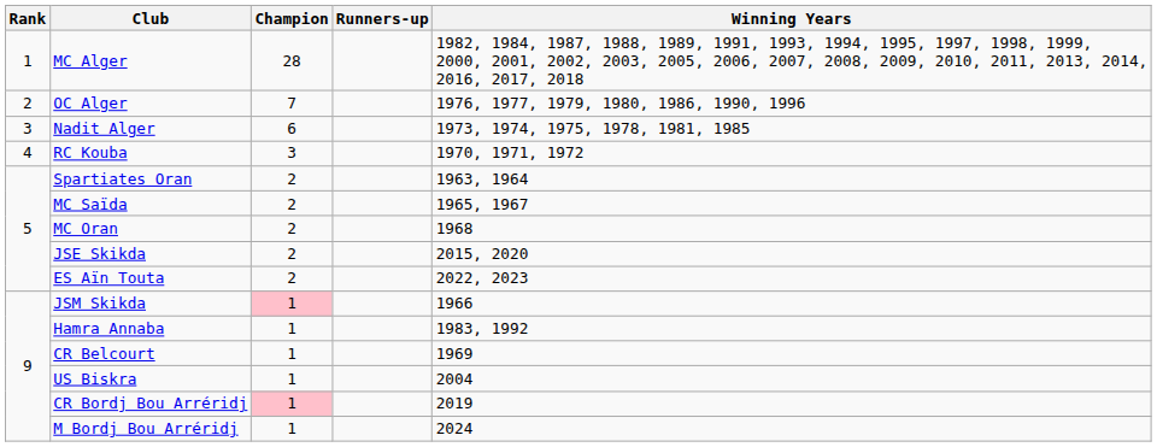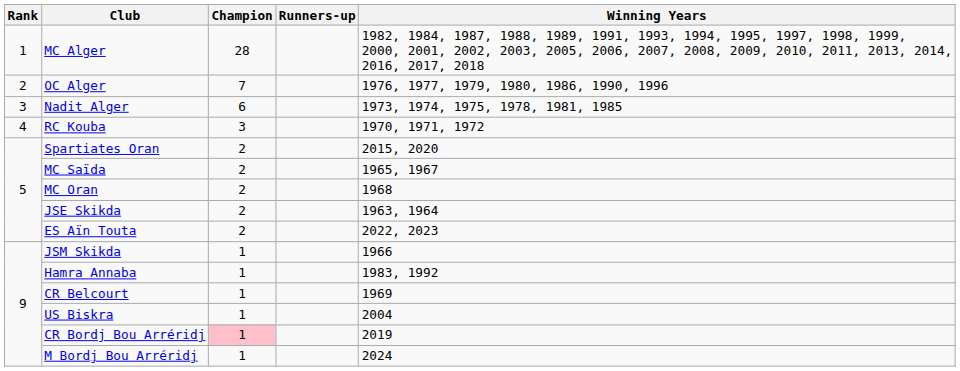 <table class="wikitable">
 <tr>
 <th>Rank</th>
 <th>Club</th>
 <th>Champion</th>
 <th>Runners-up</th>
 <th>Winning Years</th>
 </tr>
 <tr>
 <td align=center>1</td>
 <td><a href='#'>MC Alger</a></td>
 <td align=center>28</td>
 <td align=center></td>
 <td>1982, 1984, 1987, 1988, 1989, 1991, 1993, 1994, 1995, 1997, 1998, 1999, <br> 2000, 2001, 2002, 2003, 2005, 2006, 2007, 2008, 2009, 2010, 2011, 2013, 2014, <br> 2016, 2017, 2018</td>
 </tr>
 <tr>
 <td align=center>2</td>
 <td><a href='#'>OC Alger</a></td>
 <td align=center>7</td>
 <td align=center></td>
 <td>1976, 1977, 1979, 1980, 1986, 1990, 1996</td>
 </tr>
 <tr>
 <td align=center>3</td>
 <td><a href='#'>Nadit Alger</a></td>
 <td align=center>6</td>
 <td align=center></td>
 <td>1973, 1974, 1975, 1978, 1981, 1985</td>
 </tr>
 <tr>
 <td align=center>4</td>
 <td><a href='#'>RC Kouba</a></td>
 <td align=center>3</td>
 <td align=center></td>
 <td>1970, 1971, 1972</td>
 </tr>
 <tr>
 <td align=center rowspan=5>5</td>
 <td><a href='#'>Spartiates Oran</a></td>
 <td align=center>2</td>
 <td align=center></td>
-<td>1963, 1964</td>
+<td>2015, 2020</td>
 </tr>
 <tr>
 <td><a href='#'>MC Saïda</a></td>
 <td align=center>2</td>
 <td align=center></td>
 <td>1965, 1967</td>
 </tr>
 <tr>
 <td><a href='#'>MC Oran</a></td>
 <td align=center>2</td>
 <td align=center></td>
 <td>1968</td>
 </tr>
 <tr>
 <td><a href='#'>JSE Skikda</a></td>
 <td align=center>2</td>
 <td align=center></td>
-<td>2015, 2020</td>
+<td>1963, 1964</td>
 </tr>
 <tr>
 <td><a href='#'>ES Aïn Touta</a></td>
 <td align=center>2</td>
 <td align=center></td>
 <td>2022, 2023</td>
 </tr>
 <tr>
 <td align=center rowspan=6>9</td>
 <td><a href='#'>JSM Skikda</a></td>
-<td align=center style="background: pink;">1</td>
+<td align=center>1</td>
 <td align=center></td>
 <td>1966</td>
 </tr>
 <tr>
 <td><a href='#'>Hamra Annaba</a></td>
 <td align=center>1</td>
 <td align=center></td>
 <td>1983, 1992</td>
 </tr>
 <tr>
 <td><a href='#'>CR Belcourt</a></td>
 <td align=center>1</td>
 <td align=center></td>
 <td>1969</td>
 </tr>
 <tr>
 <td><a href='#'>US Biskra</a></td>
 <td align=center>1</td>
 <td align=center></td>
 <td>2004</td>
 </tr>
 <tr>
 <td><a href='#'>CR Bordj Bou Arréridj</a></td>
 <td align=center style="background: pink;">1</td>
 <td align=center></td>
 <td>2019</td>
 </tr>
 <tr>
 <td><a href='#'>M Bordj Bou Arréridj</a></td>
 <td align=center>1</td>
 <td align=center></td>
 <td>2024</td>
 </tr>
 </table>
